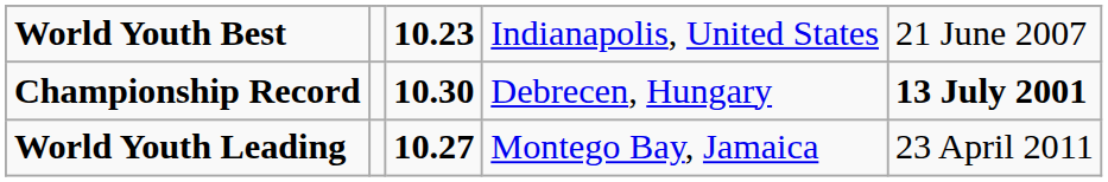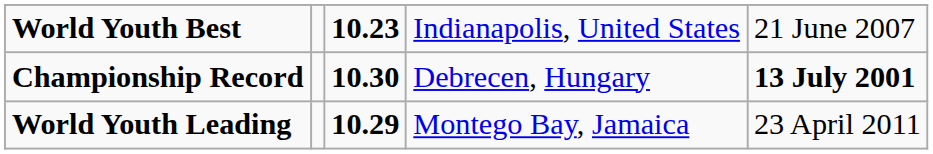 <table class="wikitable">
 <tr>
 <td><strong>World Youth Best</strong></td>
 <td></td>
 <td><strong>10.23</strong></td>
 <td><a href='#'>Indianapolis</a>, <a href='#'>United States</a></td>
 <td>21 June 2007</td>
 </tr>
 <tr>
 <td><strong>Championship Record</strong></td>
 <td></td>
 <td><strong>10.30</strong></td>
 <td><a href='#'>Debrecen</a>, <a href='#'>Hungary</a></td>
 <td><strong>13 July 2001</strong></td>
 </tr>
 <tr>
 <td><strong>World Youth Leading</strong></td>
 <td></td>
-<td><strong>10.27</strong></td>
+<td><strong>10.29</strong></td>
 <td><a href='#'>Montego Bay</a>, <a href='#'>Jamaica</a></td>
 <td>23 April 2011</td>
 </tr>
 </table>
